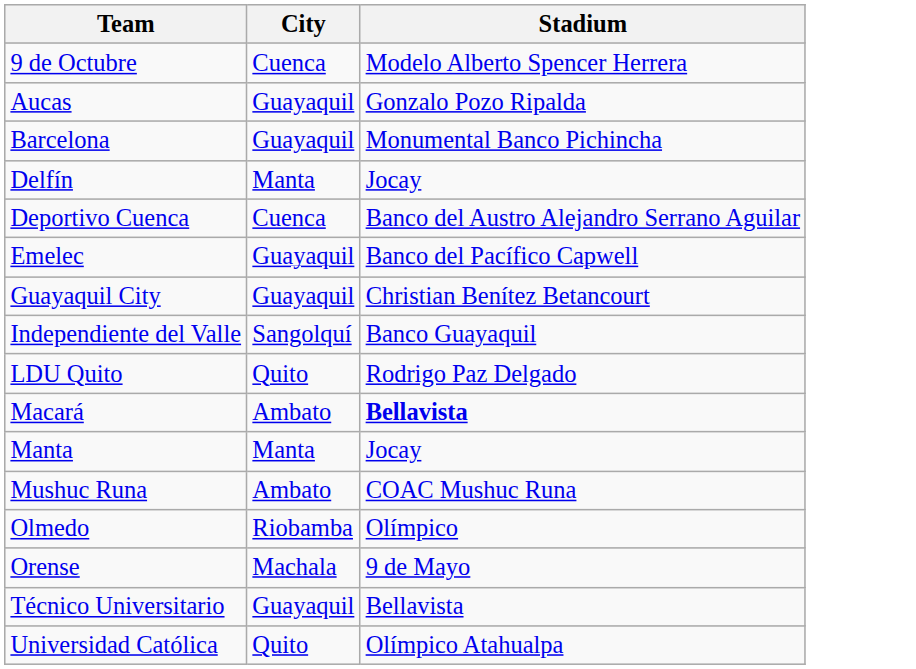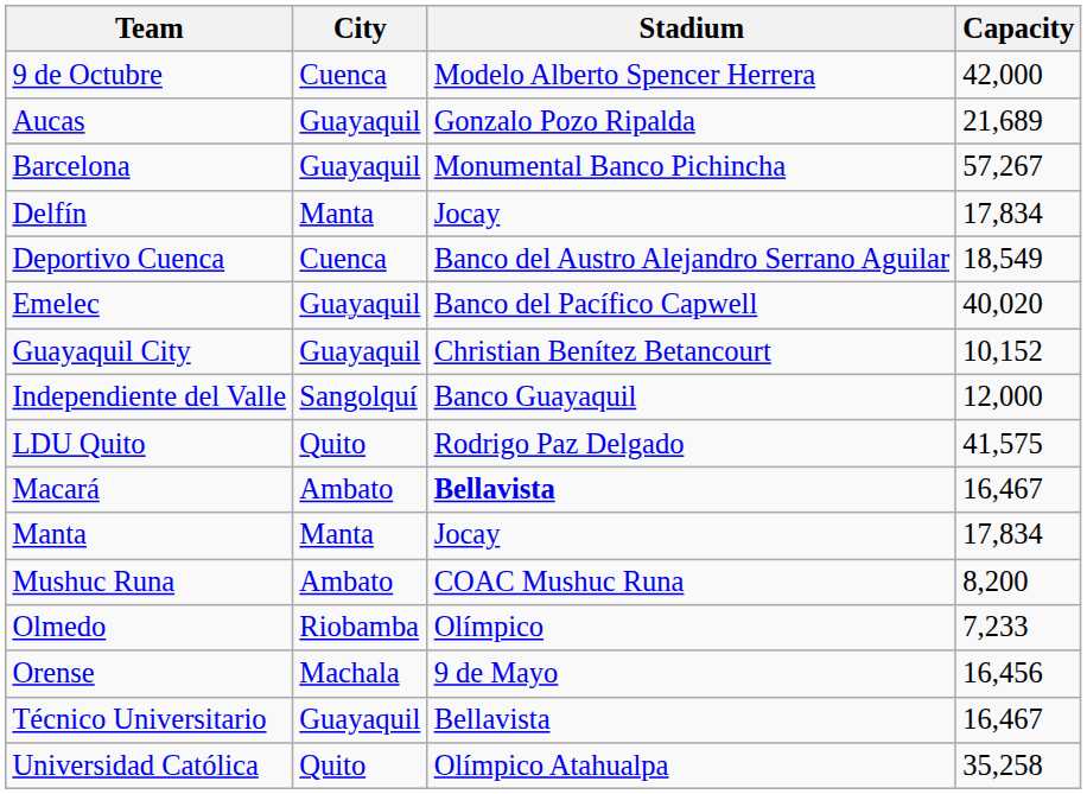 <table class="wikitable sortable">
 <tr>
 <th>Team</th>
 <th>City</th>
 <th>Stadium</th>
+<th>Capacity</th>
 </tr>
 <tr>
 <td><a href='#'>9 de Octubre</a></td>
 <td><a href='#'>Cuenca</a></td>
 <td><a href='#'>Modelo Alberto Spencer Herrera</a></td>
+<td>42,000</td>
 </tr>
 <tr>
 <td><a href='#'>Aucas</a></td>
 <td><a href='#'>Guayaquil</a></td>
 <td><a href='#'>Gonzalo Pozo Ripalda</a></td>
+<td>21,689</td>
 </tr>
 <tr>
 <td><a href='#'>Barcelona</a></td>
 <td><a href='#'>Guayaquil</a></td>
 <td><a href='#'>Monumental Banco Pichincha</a></td>
+<td>57,267</td>
 </tr>
 <tr>
 <td><a href='#'>Delfín</a></td>
 <td><a href='#'>Manta</a></td>
 <td><a href='#'>Jocay</a></td>
+<td>17,834</td>
 </tr>
 <tr>
 <td><a href='#'>Deportivo Cuenca</a></td>
 <td><a href='#'>Cuenca</a></td>
 <td><a href='#'>Banco del Austro Alejandro Serrano Aguilar</a></td>
+<td>18,549</td>
 </tr>
 <tr>
 <td><a href='#'>Emelec</a></td>
 <td><a href='#'>Guayaquil</a></td>
 <td><a href='#'>Banco del Pacífico Capwell</a></td>
+<td>40,020</td>
 </tr>
 <tr>
 <td><a href='#'>Guayaquil City</a></td>
 <td><a href='#'>Guayaquil</a></td>
 <td><a href='#'>Christian Benítez Betancourt</a></td>
+<td>10,152</td>
 </tr>
 <tr>
 <td><a href='#'>Independiente del Valle</a></td>
 <td><a href='#'>Sangolquí</a></td>
 <td><a href='#'>Banco Guayaquil</a></td>
+<td>12,000</td>
 </tr>
 <tr>
 <td><a href='#'>LDU Quito</a></td>
 <td><a href='#'>Quito</a></td>
 <td><a href='#'>Rodrigo Paz Delgado</a></td>
+<td>41,575</td>
 </tr>
 <tr>
 <td><a href='#'>Macará</a></td>
 <td><a href='#'>Ambato</a></td>
 <td><strong><a href='#'>Bellavista</a></strong></td>
+<td>16,467</td>
 </tr>
 <tr>
 <td><a href='#'>Manta</a></td>
 <td><a href='#'>Manta</a></td>
 <td><a href='#'>Jocay</a></td>
+<td>17,834</td>
 </tr>
 <tr>
 <td><a href='#'>Mushuc Runa</a></td>
 <td><a href='#'>Ambato</a></td>
 <td><a href='#'>COAC Mushuc Runa</a></td>
+<td>8,200</td>
 </tr>
 <tr>
 <td><a href='#'>Olmedo</a></td>
 <td><a href='#'>Riobamba</a></td>
 <td><a href='#'>Olímpico</a></td>
+<td>7,233</td>
 </tr>
 <tr>
 <td><a href='#'>Orense</a></td>
 <td><a href='#'>Machala</a></td>
 <td><a href='#'>9 de Mayo</a></td>
+<td>16,456</td>
 </tr>
 <tr>
 <td><a href='#'>Técnico Universitario</a></td>
 <td><a href='#'>Guayaquil</a></td>
 <td><a href='#'>Bellavista</a></td>
+<td>16,467</td>
 </tr>
 <tr>
 <td><a href='#'>Universidad Católica</a></td>
 <td><a href='#'>Quito</a></td>
 <td><a href='#'>Olímpico Atahualpa</a></td>
+<td>35,258</td>
 </tr>
 </table>
